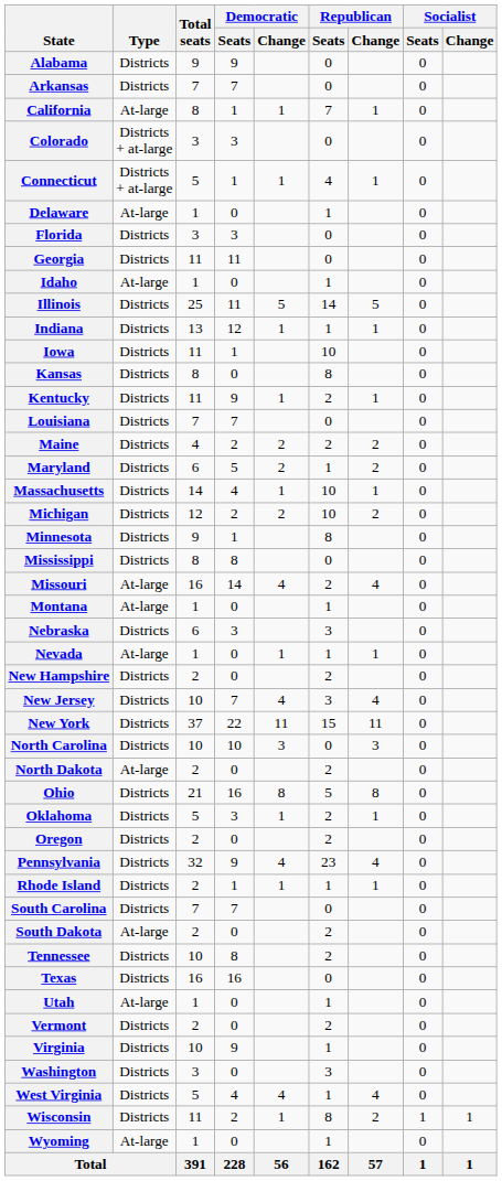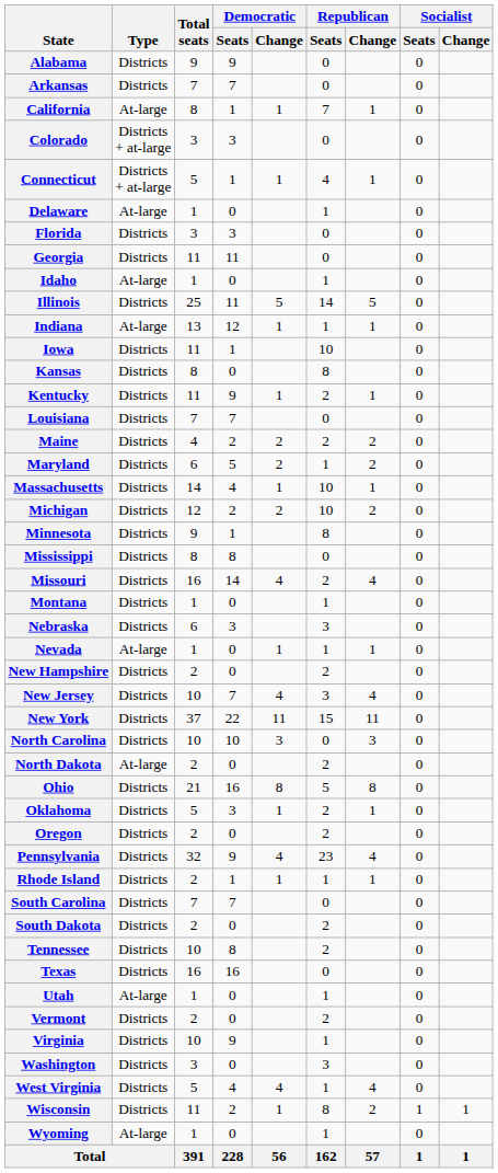 <table class=wikitable style="text-align:center">
 <tr valign=bottom>
 <th rowspan=2>State</th>
 <th rowspan=2>Type</th>
 <th rowspan=2>Total<br>seats</th>
 <th colspan=2 ><a href='#'>Democratic</a></th>
 <th colspan=2 ><a href='#'>Republican</a></th>
 <th colspan=2 ><a href='#'>Socialist</a></th>
 </tr>
 <tr>
 <th>Seats</th>
 <th>Change</th>
 <th>Seats</th>
 <th>Change</th>
 <th>Seats</th>
 <th>Change</th>
 </tr>
 <tr>
 <th><a href='#'>Alabama</a></th>
 <td>Districts</td>
 <td>9</td>
 <td>9</td>
 <td></td>
 <td>0</td>
 <td></td>
 <td>0</td>
 <td></td>
 </tr>
 <tr>
 <th><a href='#'>Arkansas</a></th>
 <td>Districts</td>
 <td>7</td>
 <td>7</td>
 <td></td>
 <td>0</td>
 <td></td>
 <td>0</td>
 <td></td>
 </tr>
 <tr>
 <th><a href='#'>California</a></th>
 <td>At-large</td>
 <td>8</td>
 <td>1</td>
 <td> 1</td>
 <td>7</td>
 <td> 1</td>
 <td>0</td>
 <td></td>
 </tr>
 <tr>
 <th><a href='#'>Colorado</a></th>
 <td>Districts<br>+ at-large</td>
 <td>3</td>
 <td>3</td>
 <td></td>
 <td>0</td>
 <td></td>
 <td>0</td>
 <td></td>
 </tr>
 <tr>
 <th><a href='#'>Connecticut</a></th>
 <td>Districts<br>+ at-large</td>
 <td>5</td>
 <td>1</td>
 <td> 1</td>
 <td>4</td>
 <td> 1</td>
 <td>0</td>
 <td></td>
 </tr>
 <tr>
 <th><a href='#'>Delaware</a></th>
 <td>At-large</td>
 <td>1</td>
 <td>0</td>
 <td></td>
 <td>1</td>
 <td></td>
 <td>0</td>
 <td></td>
 </tr>
 <tr>
 <th><a href='#'>Florida</a></th>
 <td>Districts</td>
 <td>3</td>
 <td>3</td>
 <td></td>
 <td>0</td>
 <td></td>
 <td>0</td>
 <td></td>
 </tr>
 <tr>
 <th><a href='#'>Georgia</a></th>
 <td>Districts</td>
 <td>11</td>
 <td>11</td>
 <td></td>
 <td>0</td>
 <td></td>
 <td>0</td>
 <td></td>
 </tr>
 <tr>
 <th><a href='#'>Idaho</a></th>
 <td>At-large</td>
 <td>1</td>
 <td>0</td>
 <td></td>
 <td>1</td>
 <td></td>
 <td>0</td>
 <td></td>
 </tr>
 <tr>
 <th><a href='#'>Illinois</a></th>
 <td>Districts</td>
 <td>25</td>
 <td>11</td>
 <td> 5</td>
 <td>14</td>
 <td> 5</td>
 <td>0</td>
 <td></td>
 </tr>
 <tr>
 <th><a href='#'>Indiana</a></th>
-<td>Districts</td>
+<td>At-large</td>
 <td>13</td>
 <td>12</td>
 <td> 1</td>
 <td>1</td>
 <td> 1</td>
 <td>0</td>
 <td></td>
 </tr>
 <tr>
 <th><a href='#'>Iowa</a></th>
 <td>Districts</td>
 <td>11</td>
 <td>1</td>
 <td></td>
 <td>10</td>
 <td></td>
 <td>0</td>
 <td></td>
 </tr>
 <tr>
 <th><a href='#'>Kansas</a></th>
 <td>Districts</td>
 <td>8</td>
 <td>0</td>
 <td></td>
 <td>8</td>
 <td></td>
 <td>0</td>
 <td></td>
 </tr>
 <tr>
 <th><a href='#'>Kentucky</a></th>
 <td>Districts</td>
 <td>11</td>
 <td>9</td>
 <td> 1</td>
 <td>2</td>
 <td> 1</td>
 <td>0</td>
 <td></td>
 </tr>
 <tr>
 <th><a href='#'>Louisiana</a></th>
 <td>Districts</td>
 <td>7</td>
 <td>7</td>
 <td></td>
 <td>0</td>
 <td></td>
 <td>0</td>
 <td></td>
 </tr>
 <tr>
 <th><a href='#'>Maine</a></th>
 <td>Districts</td>
 <td>4</td>
 <td>2</td>
 <td> 2</td>
 <td>2</td>
 <td> 2</td>
 <td>0</td>
 <td></td>
 </tr>
 <tr>
 <th><a href='#'>Maryland</a></th>
 <td>Districts</td>
 <td>6</td>
 <td>5</td>
 <td> 2</td>
 <td>1</td>
 <td> 2</td>
 <td>0</td>
 <td></td>
 </tr>
 <tr>
 <th><a href='#'>Massachusetts</a></th>
 <td>Districts</td>
 <td>14</td>
 <td>4</td>
 <td> 1</td>
 <td>10</td>
 <td> 1</td>
 <td>0</td>
 <td></td>
 </tr>
 <tr>
 <th><a href='#'>Michigan</a></th>
 <td>Districts</td>
 <td>12</td>
 <td>2</td>
 <td> 2</td>
 <td>10</td>
 <td> 2</td>
 <td>0</td>
 <td></td>
 </tr>
 <tr>
 <th><a href='#'>Minnesota</a></th>
 <td>Districts</td>
 <td>9</td>
 <td>1</td>
 <td></td>
 <td>8</td>
 <td></td>
 <td>0</td>
 <td></td>
 </tr>
 <tr>
 <th><a href='#'>Mississippi</a></th>
 <td>Districts</td>
 <td>8</td>
 <td>8</td>
 <td></td>
 <td>0</td>
 <td></td>
 <td>0</td>
 <td></td>
 </tr>
 <tr>
 <th><a href='#'>Missouri</a></th>
-<td>At-large</td>
+<td>Districts</td>
 <td>16</td>
 <td>14</td>
 <td> 4</td>
 <td>2</td>
 <td> 4</td>
 <td>0</td>
 <td></td>
 </tr>
 <tr>
 <th><a href='#'>Montana</a></th>
-<td>At-large</td>
+<td>Districts</td>
 <td>1</td>
 <td>0</td>
 <td></td>
 <td>1</td>
 <td></td>
 <td>0</td>
 <td></td>
 </tr>
 <tr>
 <th><a href='#'>Nebraska</a></th>
 <td>Districts</td>
 <td>6</td>
 <td>3</td>
 <td></td>
 <td>3</td>
 <td></td>
 <td>0</td>
 <td></td>
 </tr>
 <tr>
 <th><a href='#'>Nevada</a></th>
 <td>At-large</td>
 <td>1</td>
 <td>0</td>
 <td> 1</td>
 <td>1</td>
 <td> 1</td>
 <td>0</td>
 <td></td>
 </tr>
 <tr>
 <th><a href='#'>New Hampshire</a></th>
 <td>Districts</td>
 <td>2</td>
 <td>0</td>
 <td></td>
 <td>2</td>
 <td></td>
 <td>0</td>
 <td></td>
 </tr>
 <tr>
 <th><a href='#'>New Jersey</a></th>
 <td>Districts</td>
 <td>10</td>
 <td>7</td>
 <td> 4</td>
 <td>3</td>
 <td> 4</td>
 <td>0</td>
 <td></td>
 </tr>
 <tr>
 <th><a href='#'>New York</a></th>
 <td>Districts</td>
 <td>37</td>
 <td>22</td>
 <td> 11</td>
 <td>15</td>
 <td> 11</td>
 <td>0</td>
 <td></td>
 </tr>
 <tr>
 <th><a href='#'>North Carolina</a></th>
 <td>Districts</td>
 <td>10</td>
 <td>10</td>
 <td> 3</td>
 <td>0</td>
 <td> 3</td>
 <td>0</td>
 <td></td>
 </tr>
 <tr>
 <th><a href='#'>North Dakota</a></th>
 <td>At-large</td>
 <td>2</td>
 <td>0</td>
 <td></td>
 <td>2</td>
 <td></td>
 <td>0</td>
 <td></td>
 </tr>
 <tr>
 <th><a href='#'>Ohio</a></th>
 <td>Districts</td>
 <td>21</td>
 <td>16</td>
 <td> 8</td>
 <td>5</td>
 <td> 8</td>
 <td>0</td>
 <td></td>
 </tr>
 <tr>
 <th><a href='#'>Oklahoma</a></th>
 <td>Districts</td>
 <td>5</td>
 <td>3</td>
 <td> 1</td>
 <td>2</td>
 <td> 1</td>
 <td>0</td>
 <td></td>
 </tr>
 <tr>
 <th><a href='#'>Oregon</a></th>
 <td>Districts</td>
 <td>2</td>
 <td>0</td>
 <td></td>
 <td>2</td>
 <td></td>
 <td>0</td>
 <td></td>
 </tr>
 <tr>
 <th><a href='#'>Pennsylvania</a></th>
 <td>Districts</td>
 <td>32</td>
 <td>9</td>
 <td> 4</td>
 <td>23</td>
 <td> 4</td>
 <td>0</td>
 <td></td>
 </tr>
 <tr>
 <th><a href='#'>Rhode Island</a></th>
 <td>Districts</td>
 <td>2</td>
 <td>1</td>
 <td> 1</td>
 <td>1</td>
 <td> 1</td>
 <td>0</td>
 <td></td>
 </tr>
 <tr>
 <th><a href='#'>South Carolina</a></th>
 <td>Districts</td>
 <td>7</td>
 <td>7</td>
 <td></td>
 <td>0</td>
 <td></td>
 <td>0</td>
 <td></td>
 </tr>
 <tr>
 <th><a href='#'>South Dakota</a></th>
-<td>At-large</td>
+<td>Districts</td>
 <td>2</td>
 <td>0</td>
 <td></td>
 <td>2</td>
 <td></td>
 <td>0</td>
 <td></td>
 </tr>
 <tr>
 <th><a href='#'>Tennessee</a></th>
 <td>Districts</td>
 <td>10</td>
 <td>8</td>
 <td></td>
 <td>2</td>
 <td></td>
 <td>0</td>
 <td></td>
 </tr>
 <tr>
 <th><a href='#'>Texas</a></th>
 <td>Districts</td>
 <td>16</td>
 <td>16</td>
 <td></td>
 <td>0</td>
 <td></td>
 <td>0</td>
 <td></td>
 </tr>
 <tr>
 <th><a href='#'>Utah</a></th>
 <td>At-large</td>
 <td>1</td>
 <td>0</td>
 <td></td>
 <td>1</td>
 <td></td>
 <td>0</td>
 <td></td>
 </tr>
 <tr>
 <th><a href='#'>Vermont</a></th>
 <td>Districts</td>
 <td>2</td>
 <td>0</td>
 <td></td>
 <td>2</td>
 <td></td>
 <td>0</td>
 <td></td>
 </tr>
 <tr>
 <th><a href='#'>Virginia</a></th>
 <td>Districts</td>
 <td>10</td>
 <td>9</td>
 <td></td>
 <td>1</td>
 <td></td>
 <td>0</td>
 <td></td>
 </tr>
 <tr>
 <th><a href='#'>Washington</a></th>
 <td>Districts</td>
 <td>3</td>
 <td>0</td>
 <td></td>
 <td>3</td>
 <td></td>
 <td>0</td>
 <td></td>
 </tr>
 <tr>
 <th><a href='#'>West Virginia</a></th>
 <td>Districts</td>
 <td>5</td>
 <td>4</td>
 <td> 4</td>
 <td>1</td>
 <td> 4</td>
 <td>0</td>
 <td></td>
 </tr>
 <tr>
 <th><a href='#'>Wisconsin</a></th>
 <td>Districts</td>
 <td>11</td>
 <td>2</td>
 <td> 1</td>
 <td>8</td>
 <td> 2</td>
 <td>1</td>
 <td> 1</td>
 </tr>
 <tr>
 <th><a href='#'>Wyoming</a></th>
 <td>At-large</td>
 <td>1</td>
 <td>0</td>
 <td></td>
 <td>1</td>
 <td></td>
 <td>0</td>
 <td></td>
 </tr>
 <tr>
 <th colspan=2>Total</th>
 <th>391</th>
 <th>228<br></th>
 <th> 56</th>
 <th>162<br></th>
 <th> 57</th>
 <th>1<br></th>
 <th> 1</th>
 </tr>
 </table>
